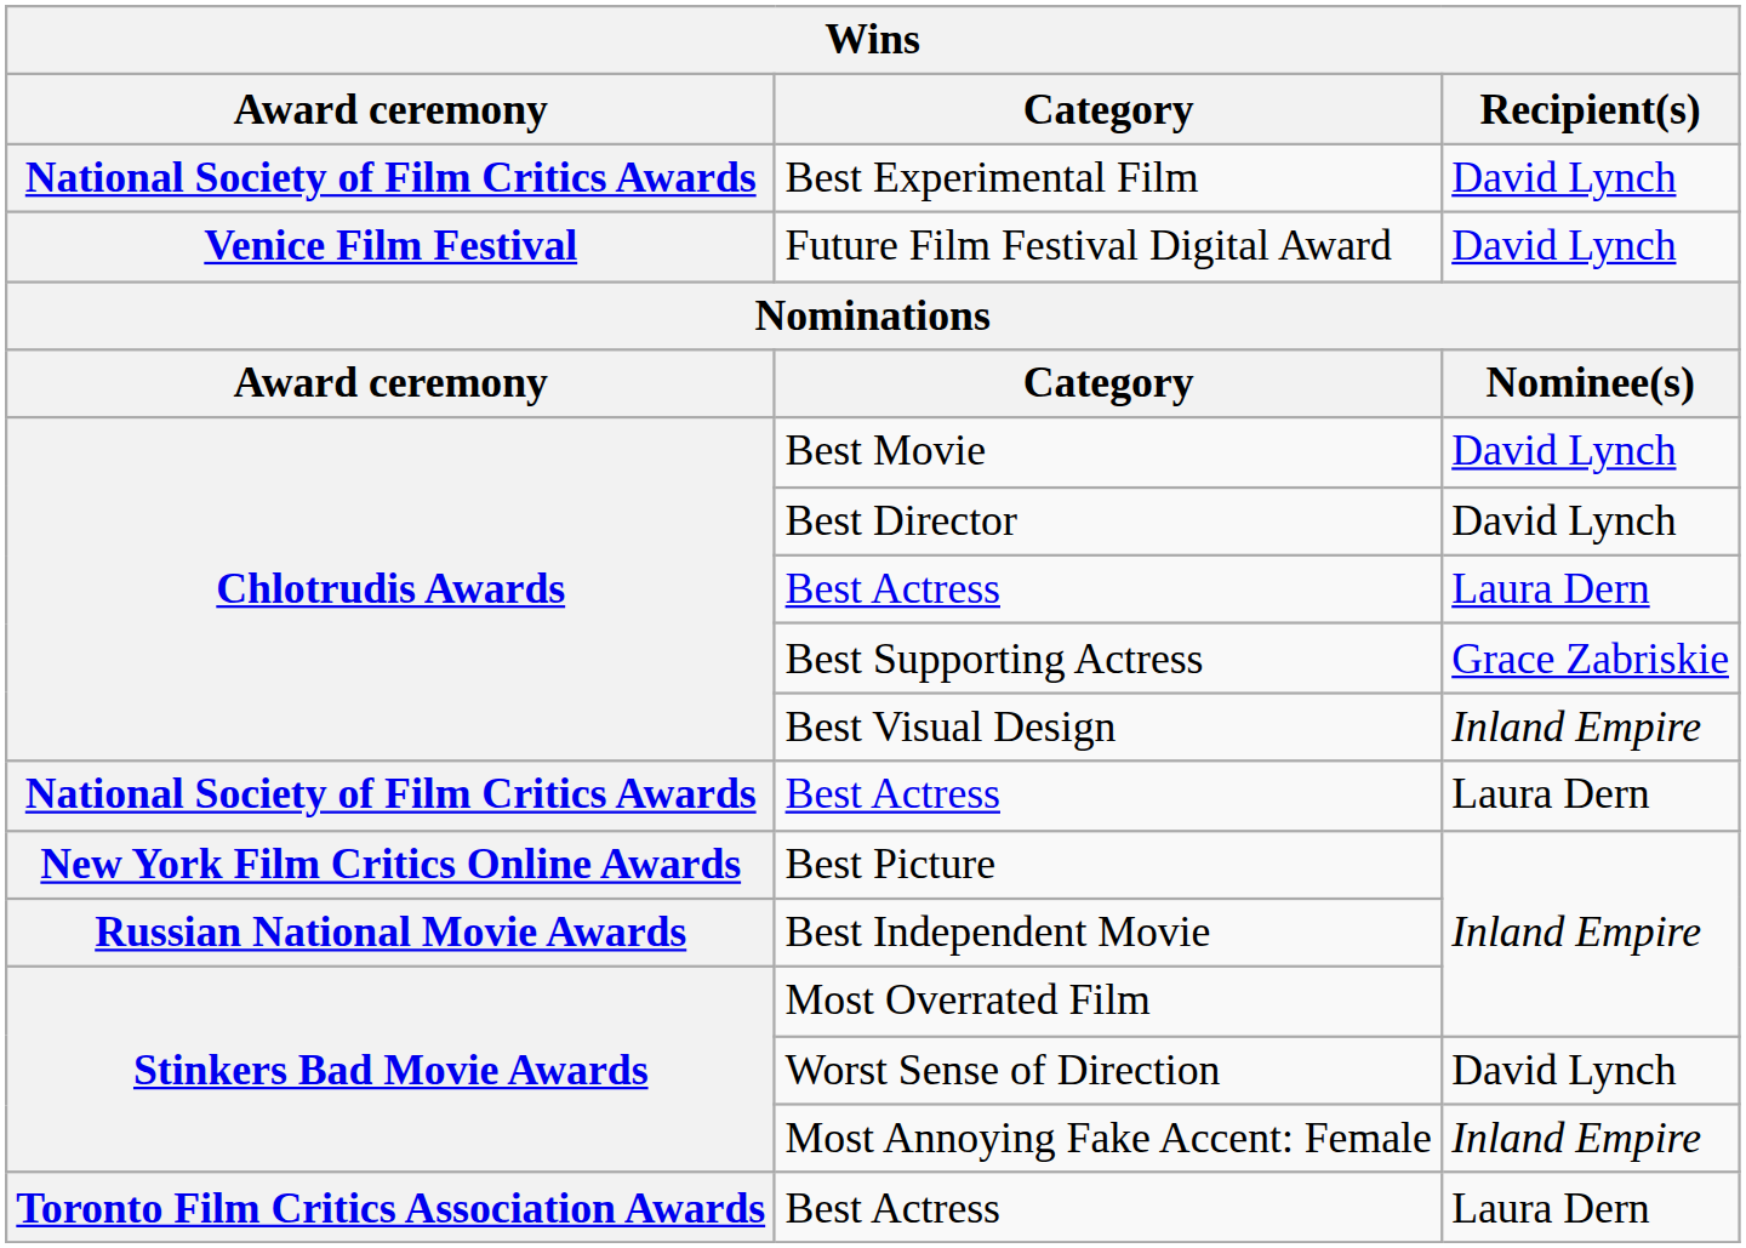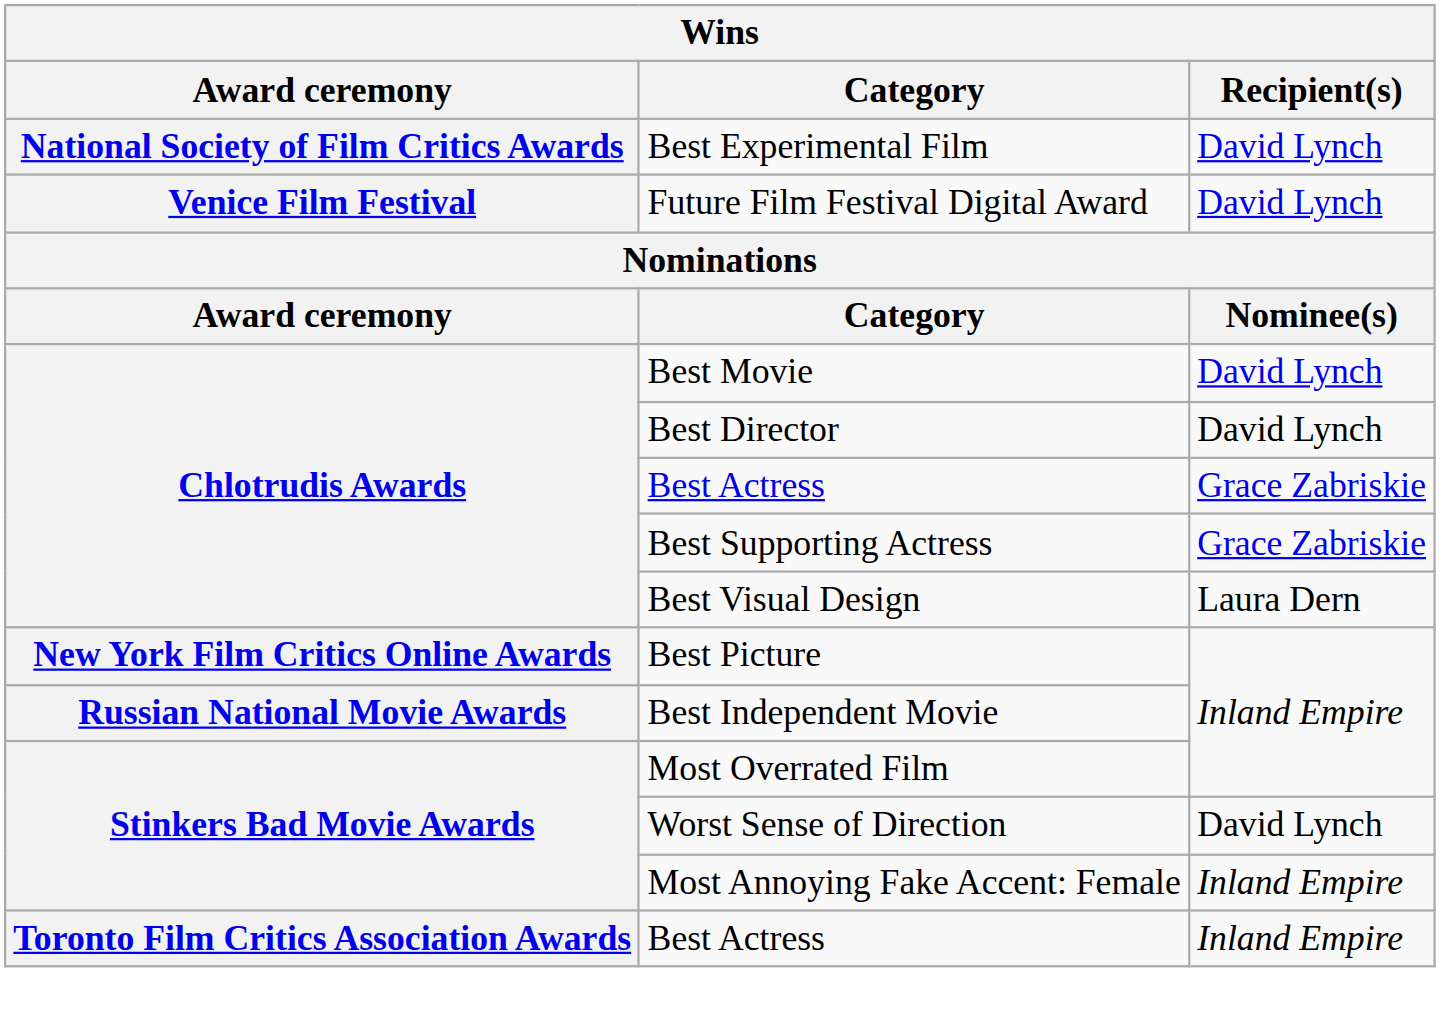 <table class="wikitable plainrowheaders" style="text-align:left">
 <tr>
 <th colspan="3">Wins</th>
 </tr>
 <tr>
 <th scope="col">Award ceremony</th>
 <th scope="col">Category</th>
 <th scope="col">Recipient(s)</th>
 </tr>
 <tr>
 <th scope="row"><a href='#'>National Society of Film Critics Awards</a></th>
 <td>Best Experimental Film</td>
 <td><a href='#'>David Lynch</a></td>
 </tr>
 <tr>
 <th scope="row"><a href='#'>Venice Film Festival</a></th>
 <td>Future Film Festival Digital Award</td>
 <td><a href='#'>David Lynch</a></td>
 </tr>
 <tr>
 <th colspan="3">Nominations</th>
 </tr>
 <tr>
 <th scope="col">Award ceremony</th>
 <th scope="col">Category</th>
 <th scope="col">Nominee(s)</th>
 </tr>
 <tr>
 <th scope="row" rowspan="5"><a href='#'>Chlotrudis Awards</a></th>
 <td>Best Movie</td>
 <td><a href='#'>David Lynch</a></td>
 </tr>
 <tr>
 <td>Best Director</td>
 <td>David Lynch</td>
 </tr>
 <tr>
 <td><a href='#'>Best Actress</a></td>
-<td><a href='#'>Laura Dern</a></td>
+<td><a href='#'>Grace Zabriskie</a></td>
 </tr>
 <tr>
 <td>Best Supporting Actress</td>
 <td><a href='#'>Grace Zabriskie</a></td>
 </tr>
 <tr>
 <td>Best Visual Design</td>
-<td><em>Inland Empire</em></td>
-</tr>
-<tr>
-<th scope="row"><a href='#'>National Society of Film Critics Awards</a></th>
-<td><a href='#'>Best Actress</a></td>
 <td>Laura Dern</td>
 </tr>
 <tr>
 <th scope="row"><a href='#'>New York Film Critics Online Awards</a></th>
 <td>Best Picture</td>
 <td rowspan="3"><em>Inland Empire</em></td>
 </tr>
 <tr>
 <th scope="row"><a href='#'>Russian National Movie Awards</a></th>
 <td>Best Independent Movie</td>
 </tr>
 <tr>
 <th scope="row" rowspan="3"><a href='#'>Stinkers Bad Movie Awards</a></th>
 <td>Most Overrated Film</td>
 </tr>
 <tr>
 <td>Worst Sense of Direction</td>
 <td>David Lynch</td>
 </tr>
 <tr>
 <td>Most Annoying Fake Accent: Female</td>
 <td><em>Inland Empire</em></td>
 </tr>
 <tr>
 <th scope="row"><a href='#'>Toronto Film Critics Association Awards</a></th>
 <td>Best Actress</td>
-<td>Laura Dern</td>
+<td><em>Inland Empire</em></td>
 </tr>
 </table>
